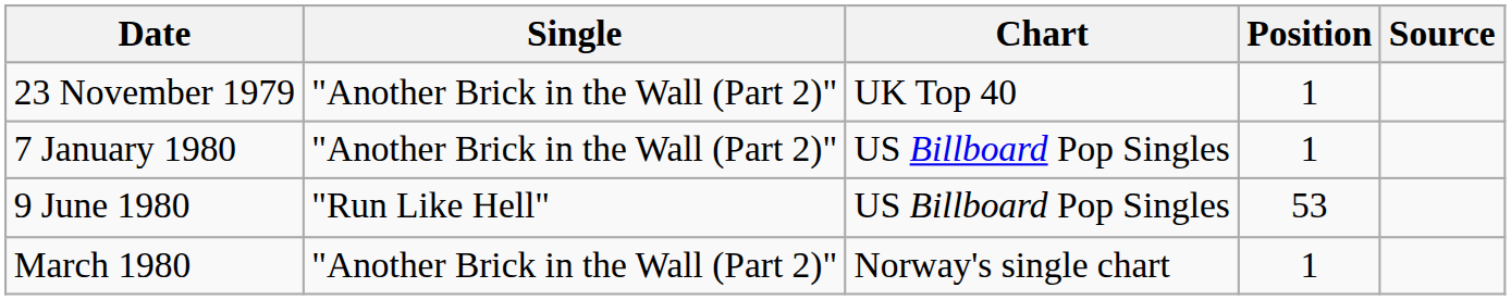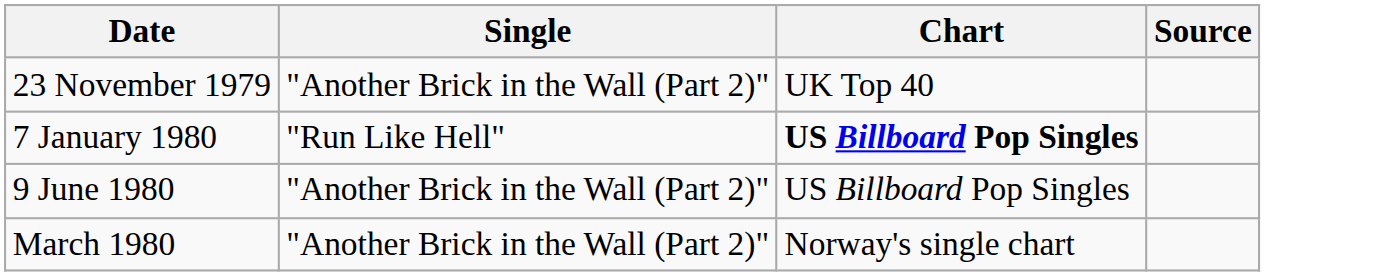 <table class="wikitable">
 <tr>
 <th>Date</th>
 <th>Single</th>
 <th>Chart</th>
-<th>Position</th>
 <th>Source</th>
 </tr>
 <tr>
 <td>23 November 1979</td>
 <td>"Another Brick in the Wall (Part 2)"</td>
 <td>UK Top 40</td>
-<td style="text-align:center;">1</td>
 <td></td>
 </tr>
 <tr>
 <td>7 January 1980</td>
-<td>"Another Brick in the Wall (Part 2)"</td>
-<td>US <em><a href='#'>Billboard</a></em> Pop Singles</td>
-<td style="text-align:center;">1</td>
+<td>"Run Like Hell"</td>
+<td><strong>US <em><a href='#'>Billboard</a></em> Pop Singles</strong></td>
 <td></td>
 </tr>
 <tr>
 <td>9 June 1980</td>
-<td>"Run Like Hell"</td>
+<td>"Another Brick in the Wall (Part 2)"</td>
 <td>US <em>Billboard</em> Pop Singles</td>
-<td style="text-align:center;">53</td>
 <td></td>
 </tr>
 <tr>
 <td>March 1980</td>
 <td>"Another Brick in the Wall (Part 2)"</td>
 <td>Norway's single chart</td>
-<td style="text-align:center;">1</td>
 <td></td>
 </tr>
 </table>
